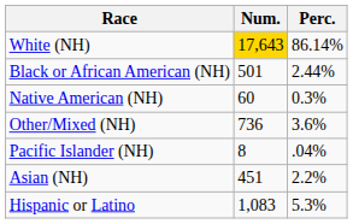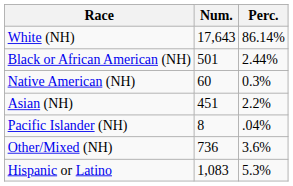 <table class="wikitable">
 <tr>
 <th>Race</th>
 <th>Num.</th>
 <th>Perc.</th>
 </tr>
 <tr>
 <td><a href='#'>White</a> (NH)</td>
-<td style="background: gold;">17,643</td>
+<td>17,643</td>
 <td>86.14%</td>
 </tr>
 <tr>
 <td><a href='#'>Black or African American</a> (NH)</td>
 <td>501</td>
 <td>2.44%</td>
 </tr>
 <tr>
 <td><a href='#'>Native American</a> (NH)</td>
 <td>60</td>
 <td>0.3%</td>
 </tr>
 <tr>
-<td><a href='#'>Other/Mixed</a> (NH)</td>
-<td>736</td>
-<td>3.6%</td>
+<td><a href='#'>Asian</a> (NH)</td>
+<td>451</td>
+<td>2.2%</td>
 </tr>
 <tr>
 <td><a href='#'>Pacific Islander</a> (NH)</td>
 <td>8</td>
 <td>.04%</td>
 </tr>
 <tr>
-<td><a href='#'>Asian</a> (NH)</td>
-<td>451</td>
-<td>2.2%</td>
+<td><a href='#'>Other/Mixed</a> (NH)</td>
+<td>736</td>
+<td>3.6%</td>
 </tr>
 <tr>
 <td><a href='#'>Hispanic</a> or <a href='#'>Latino</a></td>
 <td>1,083</td>
 <td>5.3%</td>
 </tr>
 </table>
